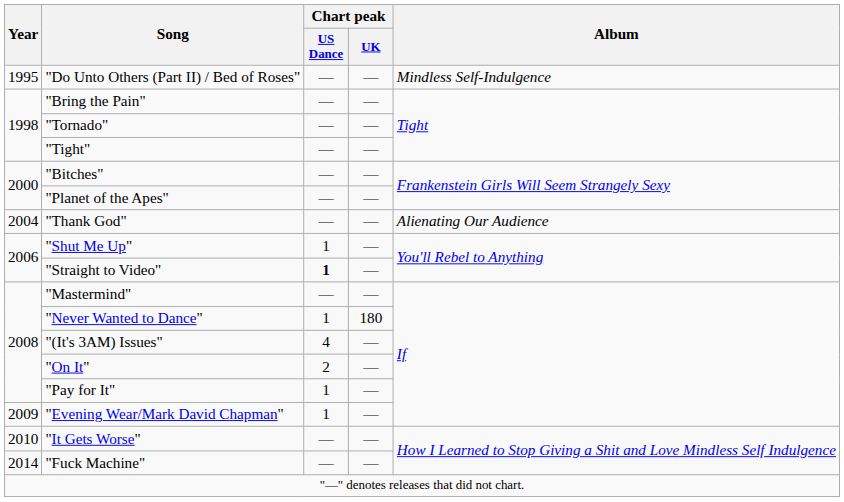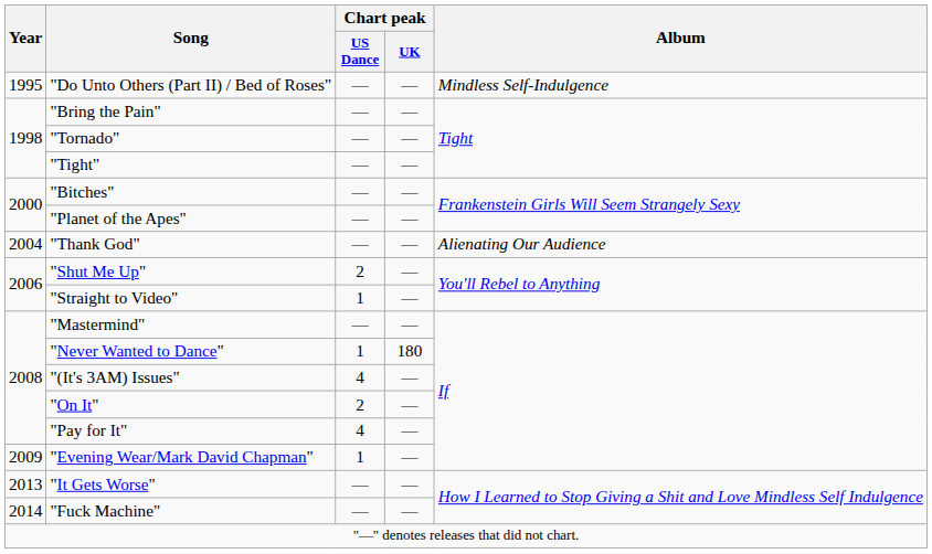 <table class="wikitable">
 <tr>
 <th rowspan="2">Year</th>
 <th rowspan="2">Song</th>
 <th colspan="2">Chart peak</th>
 <th rowspan="2">Album</th>
 </tr>
 <tr>
 <th style="width:3em;font-size:85%"><a href='#'>US Dance</a><br></th>
 <th style="width:3em;font-size:85%"><a href='#'>UK</a><br></th>
 </tr>
 <tr>
 <td>1995</td>
 <td>"Do Unto Others (Part II) / Bed of Roses"</td>
 <td style="text-align:center;">—</td>
 <td style="text-align:center;">—</td>
 <td><em>Mindless Self-Indulgence</em></td>
 </tr>
 <tr>
 <td rowspan=3>1998</td>
 <td>"Bring the Pain"</td>
 <td style="text-align:center;">—</td>
 <td style="text-align:center;">—</td>
 <td rowspan="3"><em><a href='#'>Tight</a></em></td>
 </tr>
 <tr>
 <td>"Tornado"</td>
 <td style="text-align:center;">—</td>
 <td style="text-align:center;">—</td>
 </tr>
 <tr>
 <td>"Tight"</td>
 <td style="text-align:center;">—</td>
 <td style="text-align:center;">—</td>
 </tr>
 <tr>
 <td rowspan=2>2000</td>
 <td>"Bitches"</td>
 <td style="text-align:center;">—</td>
 <td style="text-align:center;">—</td>
 <td rowspan="2"><em><a href='#'>Frankenstein Girls Will Seem Strangely Sexy</a></em></td>
 </tr>
 <tr>
 <td>"Planet of the Apes"</td>
 <td style="text-align:center;">—</td>
 <td style="text-align:center;">—</td>
 </tr>
 <tr>
 <td>2004</td>
 <td>"Thank God"</td>
 <td style="text-align:center;">—</td>
 <td style="text-align:center;">—</td>
 <td><em>Alienating Our Audience</em></td>
 </tr>
 <tr>
 <td rowspan=2>2006</td>
 <td>"<a href='#'>Shut Me Up</a>"</td>
-<td style="text-align:center;">1</td>
+<td style="text-align:center;">2</td>
 <td style="text-align:center;">—</td>
 <td rowspan="2"><em><a href='#'>You'll Rebel to Anything</a></em></td>
 </tr>
 <tr>
 <td>"Straight to Video"</td>
-<td style="text-align:center;"><strong>1</strong></td>
+<td style="text-align:center;">1</td>
 <td style="text-align:center;">—</td>
 </tr>
 <tr>
 <td rowspan=5>2008</td>
 <td>"Mastermind"</td>
 <td style="text-align:center;">—</td>
 <td style="text-align:center;">—</td>
 <td rowspan="6"><em><a href='#'>If</a></em></td>
 </tr>
 <tr>
 <td>"<a href='#'>Never Wanted to Dance</a>"</td>
 <td style="text-align:center;">1</td>
 <td style="text-align:center;">180</td>
 </tr>
 <tr>
 <td>"(It's 3AM) Issues"</td>
 <td style="text-align:center;">4</td>
 <td style="text-align:center;">—</td>
 </tr>
 <tr>
 <td>"<a href='#'>On It</a>"</td>
 <td style="text-align:center;">2</td>
 <td style="text-align:center;">—</td>
 </tr>
 <tr>
 <td>"Pay for It"</td>
-<td style="text-align:center;">1</td>
+<td style="text-align:center;">4</td>
 <td style="text-align:center;">—</td>
 </tr>
 <tr>
 <td>2009</td>
 <td>"<a href='#'>Evening Wear/Mark David Chapman</a>"</td>
 <td style="text-align:center;">1</td>
 <td style="text-align:center;">—</td>
 </tr>
 <tr>
-<td>2010</td>
+<td>2013</td>
 <td>"<a href='#'>It Gets Worse</a>"</td>
 <td style="text-align:center;">—</td>
 <td style="text-align:center;">—</td>
 <td rowspan="2"><em><a href='#'>How I Learned to Stop Giving a Shit and Love Mindless Self Indulgence</a></em></td>
 </tr>
 <tr>
 <td>2014</td>
 <td>"Fuck Machine"</td>
 <td style="text-align:center;">—</td>
 <td style="text-align:center;">—</td>
 </tr>
 <tr>
 <td colspan="11" style="text-align:center; font-size:85%;">"—" denotes releases that did not chart.</td>
 </tr>
 </table>
